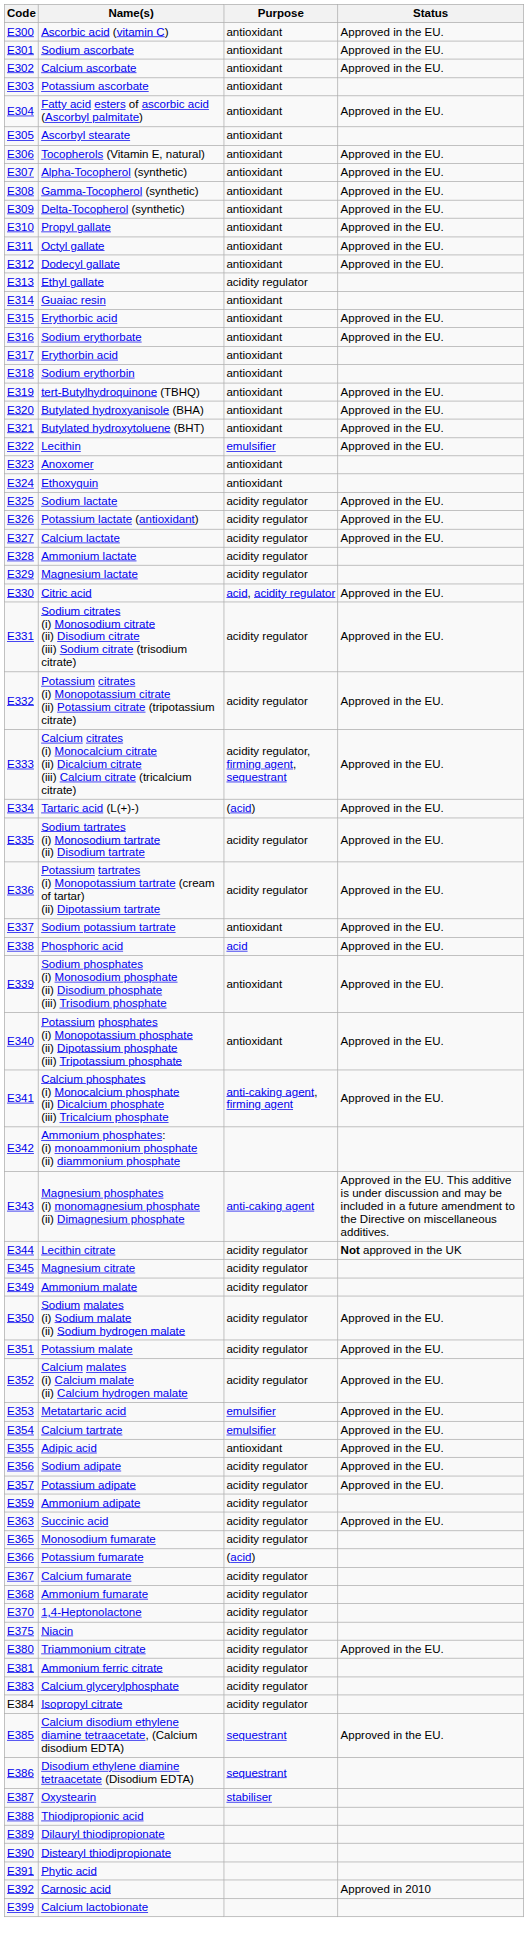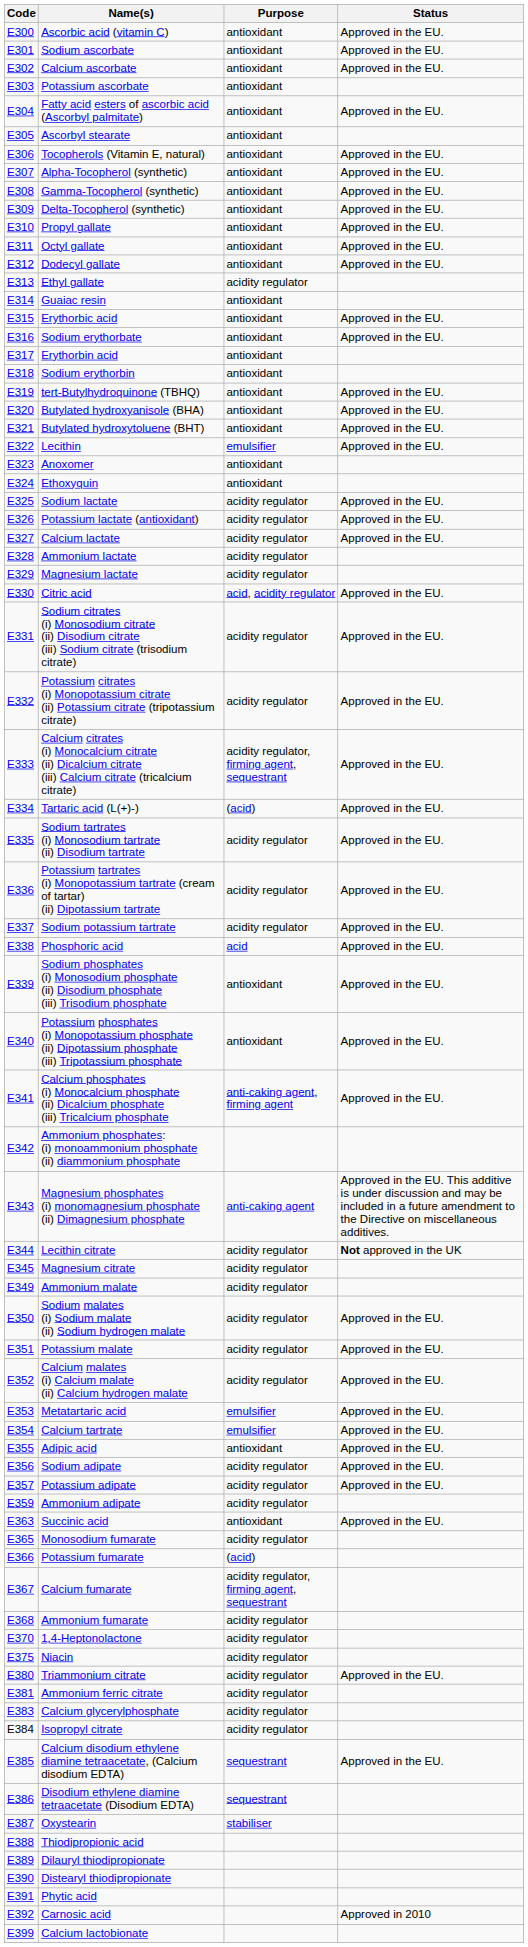 <table class="wikitable sortable">
 <tr>
 <th>Code</th>
 <th width=250>Name(s)</th>
 <th>Purpose</th>
 <th width=250>Status</th>
 </tr>
 <tr>
 <td><a href='#'>E300</a></td>
 <td><a href='#'>Ascorbic acid</a> (<a href='#'>vitamin C</a>)</td>
 <td>antioxidant</td>
 <td>Approved in the EU.</td>
 </tr>
 <tr>
 <td><a href='#'>E301</a></td>
 <td><a href='#'>Sodium ascorbate</a></td>
 <td>antioxidant</td>
 <td>Approved in the EU.</td>
 </tr>
 <tr>
 <td><a href='#'>E302</a></td>
 <td><a href='#'>Calcium ascorbate</a></td>
 <td>antioxidant</td>
 <td>Approved in the EU.</td>
 </tr>
 <tr>
 <td><a href='#'>E303</a></td>
 <td><a href='#'>Potassium ascorbate</a></td>
 <td>antioxidant</td>
 <td></td>
 </tr>
 <tr>
 <td><a href='#'>E304</a></td>
 <td><a href='#'>Fatty acid</a> <a href='#'>esters</a> of <a href='#'>ascorbic acid</a> (<a href='#'>Ascorbyl palmitate</a>)</td>
 <td>antioxidant</td>
 <td>Approved in the EU.</td>
 </tr>
 <tr>
 <td><a href='#'>E305</a></td>
 <td><a href='#'>Ascorbyl stearate</a></td>
 <td>antioxidant</td>
 <td></td>
 </tr>
 <tr>
 <td><a href='#'>E306</a></td>
 <td><a href='#'>Tocopherols</a> (Vitamin E, natural)</td>
 <td>antioxidant</td>
 <td>Approved in the EU.</td>
 </tr>
 <tr>
 <td><a href='#'>E307</a></td>
 <td><a href='#'>Alpha-Tocopherol</a> (synthetic)</td>
 <td>antioxidant</td>
 <td>Approved in the EU.</td>
 </tr>
 <tr>
 <td><a href='#'>E308</a></td>
 <td><a href='#'>Gamma-Tocopherol</a> (synthetic)</td>
 <td>antioxidant</td>
 <td>Approved in the EU.</td>
 </tr>
 <tr>
 <td><a href='#'>E309</a></td>
 <td><a href='#'>Delta-Tocopherol</a> (synthetic)</td>
 <td>antioxidant</td>
 <td>Approved in the EU.</td>
 </tr>
 <tr>
 <td><a href='#'>E310</a></td>
 <td><a href='#'>Propyl gallate</a></td>
 <td>antioxidant</td>
 <td>Approved in the EU.</td>
 </tr>
 <tr>
 <td><a href='#'>E311</a></td>
 <td><a href='#'>Octyl gallate</a></td>
 <td>antioxidant</td>
 <td>Approved in the EU.</td>
 </tr>
 <tr>
 <td><a href='#'>E312</a></td>
 <td><a href='#'>Dodecyl gallate</a></td>
 <td>antioxidant</td>
 <td>Approved in the EU.</td>
 </tr>
 <tr>
 <td><a href='#'>E313</a></td>
 <td><a href='#'>Ethyl gallate</a></td>
 <td>acidity regulator</td>
 <td></td>
 </tr>
 <tr>
 <td><a href='#'>E314</a></td>
 <td><a href='#'>Guaiac resin</a></td>
 <td>antioxidant</td>
 <td></td>
 </tr>
 <tr>
 <td><a href='#'>E315</a></td>
 <td><a href='#'>Erythorbic acid</a></td>
 <td>antioxidant</td>
 <td>Approved in the EU.</td>
 </tr>
 <tr>
 <td><a href='#'>E316</a></td>
 <td><a href='#'>Sodium erythorbate</a></td>
 <td>antioxidant</td>
 <td>Approved in the EU.</td>
 </tr>
 <tr>
 <td><a href='#'>E317</a></td>
 <td><a href='#'>Erythorbin acid</a></td>
 <td>antioxidant</td>
 <td></td>
 </tr>
 <tr>
 <td><a href='#'>E318</a></td>
 <td><a href='#'>Sodium erythorbin</a></td>
 <td>antioxidant</td>
 <td></td>
 </tr>
 <tr>
 <td><a href='#'>E319</a></td>
 <td><a href='#'>tert-Butylhydroquinone</a> (TBHQ)</td>
 <td>antioxidant</td>
 <td>Approved in the EU.</td>
 </tr>
 <tr>
 <td><a href='#'>E320</a></td>
 <td><a href='#'>Butylated hydroxyanisole</a> (BHA)</td>
 <td>antioxidant</td>
 <td>Approved in the EU.</td>
 </tr>
 <tr>
 <td><a href='#'>E321</a></td>
 <td><a href='#'>Butylated hydroxytoluene</a> (BHT)</td>
 <td>antioxidant</td>
 <td>Approved in the EU.</td>
 </tr>
 <tr>
 <td><a href='#'>E322</a></td>
 <td><a href='#'>Lecithin</a></td>
 <td><a href='#'>emulsifier</a></td>
 <td>Approved in the EU.</td>
 </tr>
 <tr>
 <td><a href='#'>E323</a></td>
 <td><a href='#'>Anoxomer</a></td>
 <td>antioxidant</td>
 <td></td>
 </tr>
 <tr>
 <td><a href='#'>E324</a></td>
 <td><a href='#'>Ethoxyquin</a></td>
 <td>antioxidant</td>
 <td></td>
 </tr>
 <tr>
 <td><a href='#'>E325</a></td>
 <td><a href='#'>Sodium lactate</a></td>
 <td>acidity regulator</td>
 <td>Approved in the EU.</td>
 </tr>
 <tr>
 <td><a href='#'>E326</a></td>
 <td><a href='#'>Potassium lactate</a> (<a href='#'>antioxidant</a>)</td>
 <td>acidity regulator</td>
 <td>Approved in the EU.</td>
 </tr>
 <tr>
 <td><a href='#'>E327</a></td>
 <td><a href='#'>Calcium lactate</a></td>
 <td>acidity regulator</td>
 <td>Approved in the EU.</td>
 </tr>
 <tr>
 <td><a href='#'>E328</a></td>
 <td><a href='#'>Ammonium lactate</a></td>
 <td>acidity regulator</td>
 <td></td>
 </tr>
 <tr>
 <td><a href='#'>E329</a></td>
 <td><a href='#'>Magnesium lactate</a></td>
 <td>acidity regulator</td>
 <td></td>
 </tr>
 <tr>
 <td><a href='#'>E330</a></td>
 <td><a href='#'>Citric acid</a></td>
 <td><a href='#'>acid</a>, <a href='#'>acidity regulator</a></td>
 <td>Approved in the EU.</td>
 </tr>
 <tr>
 <td><a href='#'>E331</a></td>
 <td><a href='#'>Sodium citrates</a><br>(i) <a href='#'>Monosodium citrate</a><br>(ii) <a href='#'>Disodium citrate</a><br>(iii) <a href='#'>Sodium citrate</a> (trisodium citrate)</td>
 <td>acidity regulator</td>
 <td>Approved in the EU.</td>
 </tr>
 <tr>
 <td><a href='#'>E332</a></td>
 <td><a href='#'>Potassium</a> <a href='#'>citrates</a><br>(i) <a href='#'>Monopotassium citrate</a><br>(ii) <a href='#'>Potassium citrate</a> (tripotassium citrate)</td>
 <td>acidity regulator</td>
 <td>Approved in the EU.</td>
 </tr>
 <tr>
 <td><a href='#'>E333</a></td>
 <td><a href='#'>Calcium</a> <a href='#'>citrates</a><br>(i) <a href='#'>Monocalcium citrate</a><br>(ii) <a href='#'>Dicalcium citrate</a><br>(iii) <a href='#'>Calcium citrate</a> (tricalcium citrate)</td>
 <td>acidity regulator,<br><a href='#'>firming agent</a>,<br><a href='#'>sequestrant</a></td>
 <td>Approved in the EU.</td>
 </tr>
 <tr>
 <td><a href='#'>E334</a></td>
 <td><a href='#'>Tartaric acid</a> (L(+)-)</td>
 <td>(<a href='#'>acid</a>)</td>
 <td>Approved in the EU.</td>
 </tr>
 <tr>
 <td><a href='#'>E335</a></td>
 <td><a href='#'>Sodium tartrates</a><br>(i) <a href='#'>Monosodium tartrate</a><br>(ii) <a href='#'>Disodium tartrate</a></td>
 <td>acidity regulator</td>
 <td>Approved in the EU.</td>
 </tr>
 <tr>
 <td><a href='#'>E336</a></td>
 <td><a href='#'>Potassium</a> <a href='#'>tartrates</a><br>(i) <a href='#'>Monopotassium tartrate</a> (cream of tartar)<br>(ii) <a href='#'>Dipotassium tartrate</a></td>
 <td>acidity regulator</td>
 <td>Approved in the EU.</td>
 </tr>
 <tr>
 <td><a href='#'>E337</a></td>
 <td><a href='#'>Sodium potassium tartrate</a></td>
-<td>antioxidant</td>
+<td>acidity regulator</td>
 <td>Approved in the EU.</td>
 </tr>
 <tr>
 <td><a href='#'>E338</a></td>
 <td><a href='#'>Phosphoric acid</a></td>
 <td><a href='#'>acid</a></td>
 <td>Approved in the EU.</td>
 </tr>
 <tr>
 <td><a href='#'>E339</a></td>
 <td><a href='#'>Sodium phosphates</a><br>(i) <a href='#'>Monosodium phosphate</a><br>(ii) <a href='#'>Disodium phosphate</a><br>(iii) <a href='#'>Trisodium phosphate</a></td>
 <td>antioxidant</td>
 <td>Approved in the EU.</td>
 </tr>
 <tr>
 <td><a href='#'>E340</a></td>
 <td><a href='#'>Potassium</a> <a href='#'>phosphates</a><br>(i) <a href='#'>Monopotassium phosphate</a><br>(ii) <a href='#'>Dipotassium phosphate</a><br>(iii) <a href='#'>Tripotassium phosphate</a></td>
 <td>antioxidant</td>
 <td>Approved in the EU.</td>
 </tr>
 <tr>
 <td><a href='#'>E341</a></td>
 <td><a href='#'>Calcium phosphates</a><br>(i) <a href='#'>Monocalcium phosphate</a><br>(ii) <a href='#'>Dicalcium phosphate</a><br>(iii) <a href='#'>Tricalcium phosphate</a></td>
 <td><a href='#'>anti-caking agent</a>,<br><a href='#'>firming agent</a></td>
 <td>Approved in the EU.</td>
 </tr>
 <tr>
 <td><a href='#'>E342</a></td>
 <td><a href='#'>Ammonium phosphates</a>:<br>(i) <a href='#'>monoammonium phosphate</a><br>(ii) <a href='#'>diammonium phosphate</a></td>
 <td></td>
 <td></td>
 </tr>
 <tr>
 <td><a href='#'>E343</a></td>
 <td><a href='#'>Magnesium phosphates</a><br>(i) <a href='#'>monomagnesium phosphate</a><br>(ii) <a href='#'>Dimagnesium phosphate</a></td>
 <td><a href='#'>anti-caking agent</a></td>
 <td>Approved in the EU. This additive is under discussion and may be included in a future amendment to the Directive on miscellaneous additives.</td>
 </tr>
 <tr>
 <td><a href='#'>E344</a></td>
 <td><a href='#'>Lecithin citrate</a></td>
 <td>acidity regulator</td>
 <td><strong>Not</strong> approved in the UK</td>
 </tr>
 <tr>
 <td><a href='#'>E345</a></td>
 <td><a href='#'>Magnesium citrate</a></td>
 <td>acidity regulator</td>
 <td></td>
 </tr>
 <tr>
 <td><a href='#'>E349</a></td>
 <td><a href='#'>Ammonium malate</a></td>
 <td>acidity regulator</td>
 <td></td>
 </tr>
 <tr>
 <td><a href='#'>E350</a></td>
 <td><a href='#'>Sodium</a> <a href='#'>malates</a><br>(i) <a href='#'>Sodium malate</a><br>(ii) <a href='#'>Sodium hydrogen malate</a></td>
 <td>acidity regulator</td>
 <td>Approved in the EU.</td>
 </tr>
 <tr>
 <td><a href='#'>E351</a></td>
 <td><a href='#'>Potassium malate</a></td>
 <td>acidity regulator</td>
 <td>Approved in the EU.</td>
 </tr>
 <tr>
 <td><a href='#'>E352</a></td>
 <td><a href='#'>Calcium</a> <a href='#'>malates</a><br>(i) <a href='#'>Calcium malate</a><br>(ii) <a href='#'>Calcium hydrogen malate</a></td>
 <td>acidity regulator</td>
 <td>Approved in the EU.</td>
 </tr>
 <tr>
 <td><a href='#'>E353</a></td>
 <td><a href='#'>Metatartaric acid</a></td>
 <td><a href='#'>emulsifier</a></td>
 <td>Approved in the EU.</td>
 </tr>
 <tr>
 <td><a href='#'>E354</a></td>
 <td><a href='#'>Calcium tartrate</a></td>
 <td><a href='#'>emulsifier</a></td>
 <td>Approved in the EU.</td>
 </tr>
 <tr>
 <td><a href='#'>E355</a></td>
 <td><a href='#'>Adipic acid</a></td>
 <td>antioxidant</td>
 <td>Approved in the EU.</td>
 </tr>
 <tr>
 <td><a href='#'>E356</a></td>
 <td><a href='#'>Sodium adipate</a></td>
 <td>acidity regulator</td>
 <td>Approved in the EU.</td>
 </tr>
 <tr>
 <td><a href='#'>E357</a></td>
 <td><a href='#'>Potassium adipate</a></td>
 <td>acidity regulator</td>
 <td>Approved in the EU.</td>
 </tr>
 <tr>
 <td><a href='#'>E359</a></td>
 <td><a href='#'>Ammonium adipate</a></td>
 <td>acidity regulator</td>
 <td></td>
 </tr>
 <tr>
 <td><a href='#'>E363</a></td>
 <td><a href='#'>Succinic acid</a></td>
-<td>acidity regulator</td>
+<td>antioxidant</td>
 <td>Approved in the EU.</td>
 </tr>
 <tr>
 <td><a href='#'>E365</a></td>
 <td><a href='#'>Monosodium fumarate</a></td>
 <td>acidity regulator</td>
 <td></td>
 </tr>
 <tr>
 <td><a href='#'>E366</a></td>
 <td><a href='#'>Potassium fumarate</a></td>
 <td>(<a href='#'>acid</a>)</td>
 <td></td>
 </tr>
 <tr>
 <td><a href='#'>E367</a></td>
 <td><a href='#'>Calcium fumarate</a></td>
-<td>acidity regulator</td>
+<td>acidity regulator,<br><a href='#'>firming agent</a>,<br><a href='#'>sequestrant</a></td>
 <td></td>
 </tr>
 <tr>
 <td><a href='#'>E368</a></td>
 <td><a href='#'>Ammonium fumarate</a></td>
 <td>acidity regulator</td>
 <td></td>
 </tr>
 <tr>
 <td><a href='#'>E370</a></td>
 <td><a href='#'>1,4-Heptonolactone</a></td>
 <td>acidity regulator</td>
 <td></td>
 </tr>
 <tr>
 <td><a href='#'>E375</a></td>
 <td><a href='#'>Niacin</a></td>
 <td>acidity regulator</td>
 <td></td>
 </tr>
 <tr>
 <td><a href='#'>E380</a></td>
 <td><a href='#'>Triammonium citrate</a></td>
 <td>acidity regulator</td>
 <td>Approved in the EU.</td>
 </tr>
 <tr>
 <td><a href='#'>E381</a></td>
 <td><a href='#'>Ammonium ferric citrate</a></td>
 <td>acidity regulator</td>
 <td></td>
 </tr>
 <tr>
 <td><a href='#'>E383</a></td>
 <td><a href='#'>Calcium glycerylphosphate</a></td>
 <td>acidity regulator</td>
 <td></td>
 </tr>
 <tr>
 <td>E384</td>
 <td><a href='#'>Isopropyl citrate</a></td>
 <td>acidity regulator</td>
 <td></td>
 </tr>
 <tr>
 <td><a href='#'>E385</a></td>
 <td><a href='#'>Calcium disodium ethylene diamine tetraacetate</a>, (Calcium disodium EDTA)</td>
 <td><a href='#'>sequestrant</a></td>
 <td>Approved in the EU.</td>
 </tr>
 <tr>
 <td><a href='#'>E386</a></td>
 <td><a href='#'>Disodium ethylene diamine tetraacetate</a> (Disodium EDTA)</td>
 <td><a href='#'>sequestrant</a></td>
 <td></td>
 </tr>
 <tr>
 <td><a href='#'>E387</a></td>
 <td><a href='#'>Oxystearin</a></td>
 <td><a href='#'>stabiliser</a></td>
 <td></td>
 </tr>
 <tr>
 <td><a href='#'>E388</a></td>
 <td><a href='#'>Thiodipropionic acid</a></td>
 <td></td>
 <td></td>
 </tr>
 <tr>
 <td><a href='#'>E389</a></td>
 <td><a href='#'>Dilauryl thiodipropionate</a></td>
 <td></td>
 <td></td>
 </tr>
 <tr>
 <td><a href='#'>E390</a></td>
 <td><a href='#'>Distearyl thiodipropionate</a></td>
 <td></td>
 <td></td>
 </tr>
 <tr>
 <td><a href='#'>E391</a></td>
 <td><a href='#'>Phytic acid</a></td>
 <td></td>
 <td></td>
 </tr>
 <tr>
 <td><a href='#'>E392</a></td>
 <td><a href='#'>Carnosic acid</a></td>
 <td></td>
 <td>Approved in 2010</td>
 </tr>
 <tr>
 <td><a href='#'>E399</a></td>
 <td><a href='#'>Calcium lactobionate</a></td>
 <td></td>
 <td></td>
 </tr>
 </table>
